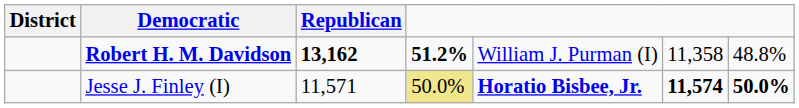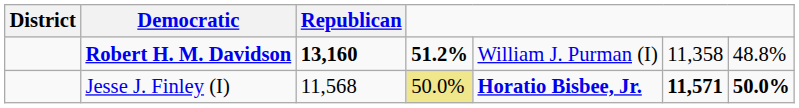 <table class=wikitable>
 <tr>
 <th>District</th>
 <th><a href='#'>Democratic</a></th>
 <th><a href='#'>Republican</a></th>
 </tr>
 <tr>
 <td></td>
 <td><strong><a href='#'>Robert H. M. Davidson</a></strong></td>
-<td><strong>13,162</strong></td>
+<td><strong>13,160</strong></td>
 <td><strong>51.2%</strong></td>
 <td><a href='#'>William J. Purman</a> (I)</td>
 <td>11,358</td>
 <td>48.8%</td>
 </tr>
 <tr>
 <td></td>
 <td><a href='#'>Jesse J. Finley</a> (I)</td>
-<td>11,571</td>
+<td>11,568</td>
 <td style="background: khaki;">50.0%</td>
 <td><strong><a href='#'>Horatio Bisbee, Jr.</a></strong></td>
-<td><strong>11,574</strong></td>
+<td><strong>11,571</strong></td>
 <td><strong>50.0%</strong></td>
 </tr>
 </table>
